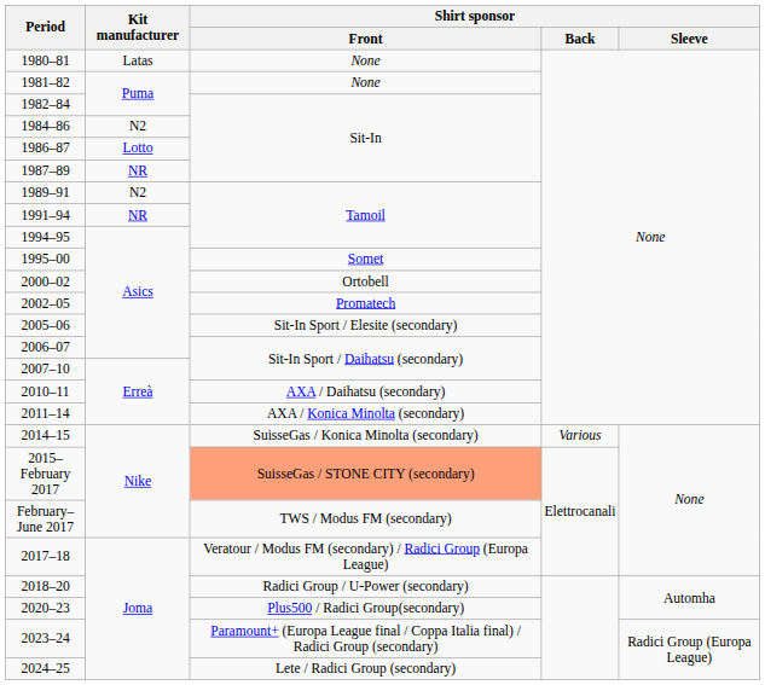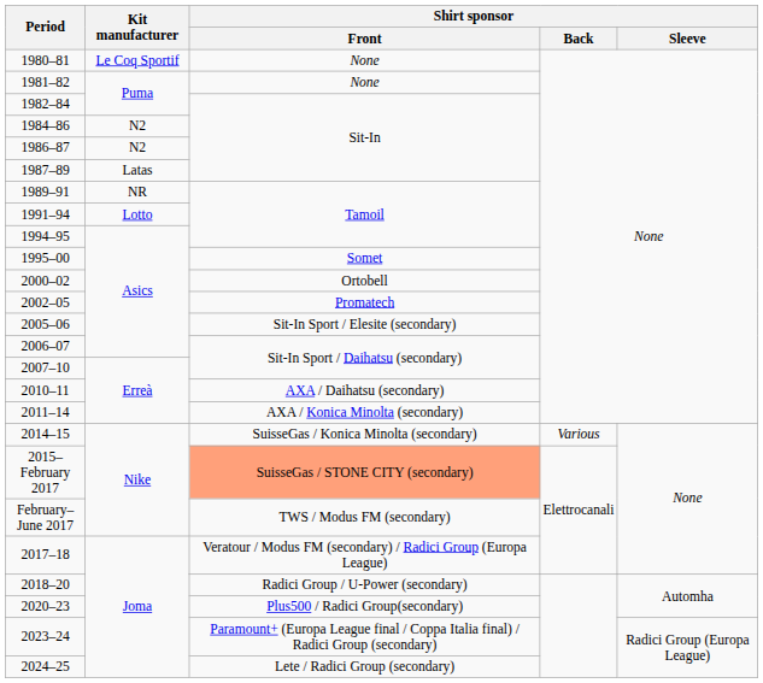 <table class="wikitable" style="text-align: center">
 <tr>
 <th rowspan="2">Period</th>
 <th rowspan="2">Kit manufacturer</th>
 <th colspan="3">Shirt sponsor</th>
 </tr>
 <tr>
 <th>Front</th>
 <th>Back</th>
 <th>Sleeve</th>
 </tr>
 <tr>
 <td>1980–81</td>
-<td>Latas</td>
+<td><a href='#'>Le Coq Sportif</a></td>
 <td><em>None</em></td>
 <td colspan="2" rowspan="17"><em>None</em></td>
 </tr>
 <tr>
 <td>1981–82</td>
 <td rowspan=2><a href='#'>Puma</a></td>
 <td><em>None</em></td>
 </tr>
 <tr>
 <td>1982–84</td>
 <td rowspan=4>Sit-In</td>
 </tr>
 <tr>
 <td>1984–86</td>
 <td>N2</td>
 </tr>
 <tr>
 <td>1986–87</td>
-<td><a href='#'>Lotto</a></td>
+<td>N2</td>
 </tr>
 <tr>
 <td>1987–89</td>
-<td><a href='#'>NR</a></td>
+<td>Latas</td>
 </tr>
 <tr>
 <td>1989–91</td>
-<td>N2</td>
+<td>NR</td>
 <td rowspan=3><a href='#'>Tamoil</a></td>
 </tr>
 <tr>
 <td>1991–94</td>
-<td><a href='#'>NR</a></td>
+<td><a href='#'>Lotto</a></td>
 </tr>
 <tr>
 <td>1994–95</td>
 <td rowspan=6><a href='#'>Asics</a></td>
 </tr>
 <tr>
 <td>1995–00</td>
 <td><a href='#'>Somet</a></td>
 </tr>
 <tr>
 <td>2000–02</td>
 <td>Ortobell</td>
 </tr>
 <tr>
 <td>2002–05</td>
 <td><a href='#'>Promatech</a></td>
 </tr>
 <tr>
 <td>2005–06</td>
 <td>Sit-In Sport / Elesite (secondary)</td>
 </tr>
 <tr>
 <td>2006–07</td>
 <td rowspan=2>Sit-In Sport / <a href='#'>Daihatsu</a> (secondary)</td>
 </tr>
 <tr>
 <td>2007–10</td>
 <td rowspan=3><a href='#'>Erreà</a></td>
 </tr>
 <tr>
 <td>2010–11</td>
 <td><a href='#'>AXA</a> / Daihatsu (secondary)</td>
 </tr>
 <tr>
 <td>2011–14</td>
 <td>AXA / <a href='#'>Konica Minolta</a> (secondary)</td>
 </tr>
 <tr>
 <td>2014–15</td>
 <td rowspan="3"><a href='#'>Nike</a></td>
 <td>SuisseGas / Konica Minolta (secondary)</td>
 <td><em>Various</em></td>
 <td rowspan="4"><em>None</em></td>
 </tr>
 <tr>
 <td>2015–<br>February 2017</td>
 <td style="background: lightsalmon;">SuisseGas  / STONE CITY (secondary)</td>
 <td rowspan="4">Elettrocanali</td>
 </tr>
 <tr>
 <td>February–<br>June 2017</td>
 <td>TWS / Modus FM (secondary)</td>
 </tr>
 <tr>
 <td>2017–18</td>
 <td rowspan="6"><a href='#'>Joma</a></td>
 <td>Veratour / Modus FM (secondary) / <a href='#'>Radici Group</a> (Europa League)</td>
 </tr>
 <tr>
 <td rowspan="2">2018–20</td>
 <td rowspan="2">Radici Group / U-Power (secondary)</td>
 <td rowspan="3">Automha</td>
 </tr>
 <tr>
 <td rowspan="4"></td>
 </tr>
 <tr>
 <td>2020–23</td>
 <td><a href='#'>Plus500</a> / Radici Group(secondary)</td>
 </tr>
 <tr>
 <td>2023–24</td>
 <td><a href='#'>Paramount+</a> (Europa League final / Coppa Italia final) / Radici Group (secondary)</td>
 <td rowspan="2">Radici Group (Europa League)</td>
 </tr>
 <tr>
 <td>2024–25</td>
 <td>Lete / Radici Group (secondary)</td>
 </tr>
 </table>
